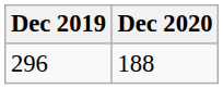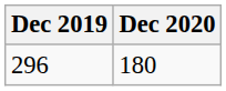 <table class="wikitable">
 <tr>
 <th>Dec 2019</th>
 <th>Dec 2020</th>
 </tr>
 <tr>
 <td>296</td>
-<td>188</td>
+<td>180</td>
 </tr>
 </table>
